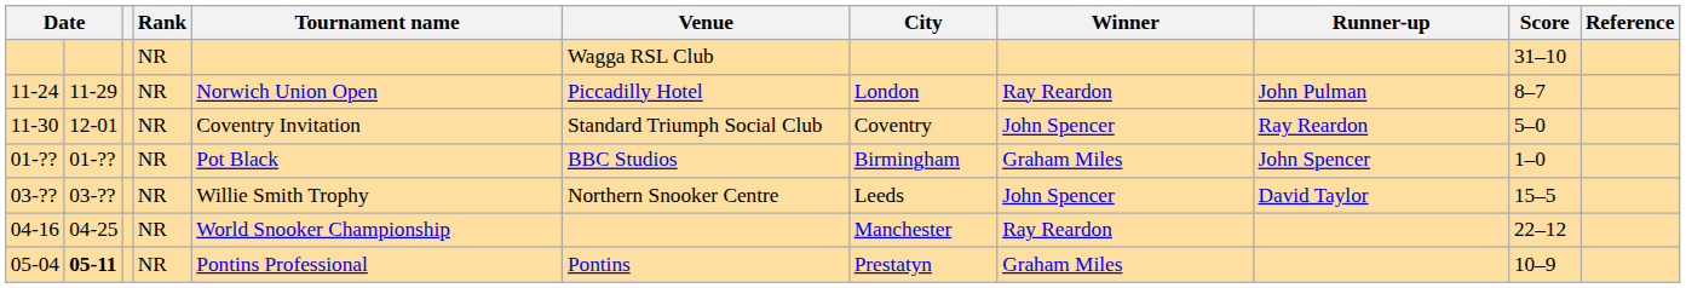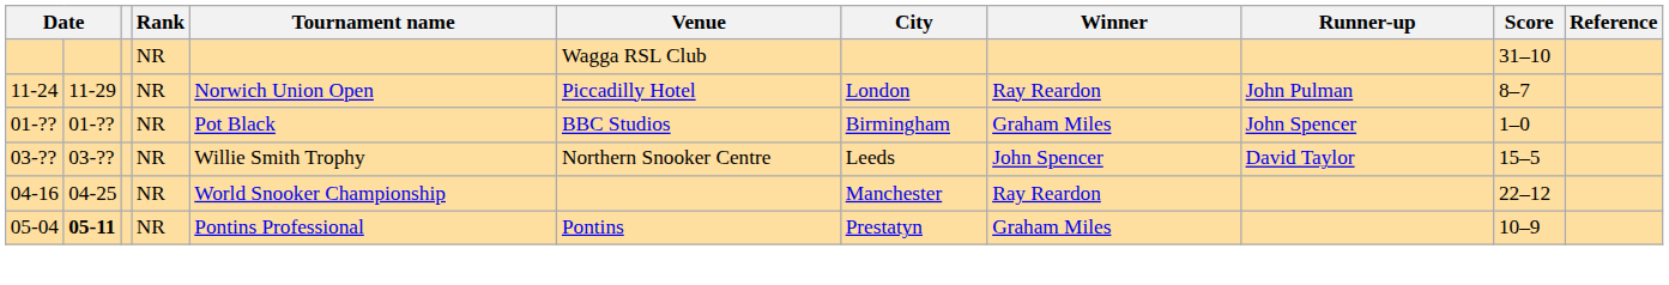 <table class="wikitable" style="font-size: 85%">
 <tr>
 <th colspan="2" width=40 align="center">Date</th>
 <th></th>
 <th>Rank</th>
 <th width=235>Tournament name</th>
 <th width=180>Venue</th>
 <th width=90>City</th>
 <th width=160>Winner</th>
 <th width=160>Runner-up</th>
 <th width=40>Score</th>
 <th width=20>Reference</th>
 </tr>
 <tr bgcolor="#ffdf9f">
 <td></td>
 <td></td>
 <td></td>
 <td>NR</td>
 <td></td>
 <td>Wagga RSL Club</td>
 <td></td>
 <td></td>
 <td></td>
 <td>31–10</td>
 <td></td>
 </tr>
 <tr bgcolor="#ffdf9f">
 <td>11-24</td>
 <td>11-29</td>
 <td></td>
 <td>NR</td>
 <td><a href='#'>Norwich Union Open</a></td>
 <td><a href='#'>Piccadilly Hotel</a></td>
 <td><a href='#'>London</a></td>
 <td> <a href='#'>Ray Reardon</a></td>
 <td> <a href='#'>John Pulman</a></td>
 <td>8–7</td>
-<td></td>
-</tr>
-<tr bgcolor="#ffdf9f">
-<td>11-30</td>
-<td>12-01</td>
-<td></td>
-<td>NR</td>
-<td>Coventry Invitation</td>
-<td>Standard Triumph Social Club</td>
-<td>Coventry</td>
-<td> <a href='#'>John Spencer</a></td>
-<td> <a href='#'>Ray Reardon</a></td>
-<td>5–0</td>
 <td></td>
 </tr>
 <tr bgcolor="#ffdf9f">
 <td>01-??</td>
 <td>01-??</td>
 <td></td>
 <td>NR</td>
 <td><a href='#'>Pot Black</a></td>
 <td><a href='#'>BBC Studios</a></td>
 <td><a href='#'>Birmingham</a></td>
 <td> <a href='#'>Graham Miles</a></td>
 <td> <a href='#'>John Spencer</a></td>
 <td>1–0</td>
 <td></td>
 </tr>
 <tr bgcolor="#ffdf9f">
 <td>03-??</td>
 <td>03-??</td>
 <td></td>
 <td>NR</td>
 <td>Willie Smith Trophy</td>
 <td>Northern Snooker Centre</td>
 <td>Leeds</td>
 <td> <a href='#'>John Spencer</a></td>
 <td> <a href='#'>David Taylor</a></td>
 <td>15–5</td>
 <td></td>
 </tr>
 <tr bgcolor="#ffdf9f">
 <td>04-16</td>
 <td>04-25</td>
 <td></td>
 <td>NR</td>
 <td><a href='#'>World Snooker Championship</a></td>
 <td></td>
 <td><a href='#'>Manchester</a></td>
 <td> <a href='#'>Ray Reardon</a></td>
 <td></td>
 <td>22–12</td>
 <td></td>
 </tr>
 <tr bgcolor="#ffdf9f">
 <td>05-04</td>
 <td><strong>05-11</strong></td>
 <td></td>
 <td>NR</td>
 <td><a href='#'>Pontins Professional</a></td>
 <td><a href='#'>Pontins</a></td>
 <td><a href='#'>Prestatyn</a></td>
 <td> <a href='#'>Graham Miles</a></td>
 <td></td>
 <td>10–9</td>
 <td></td>
 </tr>
 </table>
